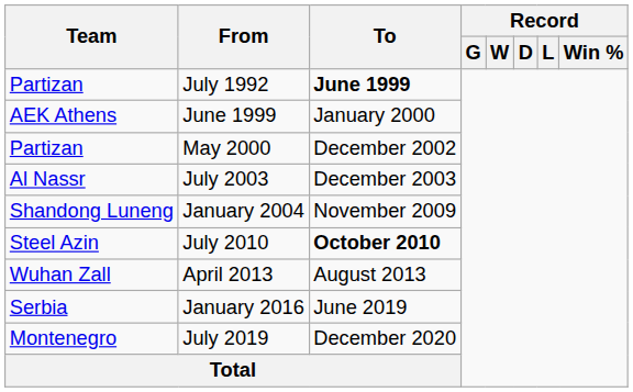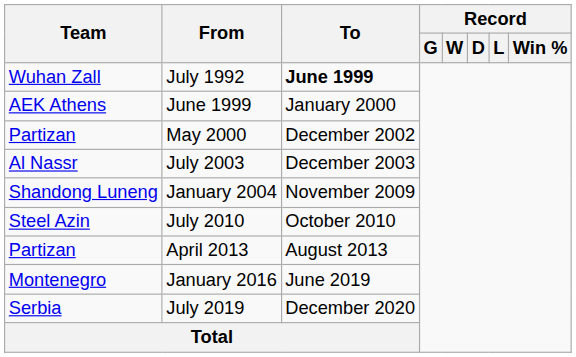 <table class="wikitable" style="text-align:center">
 <tr>
 <th rowspan="2">Team</th>
 <th rowspan="2">From</th>
 <th rowspan="2">To</th>
 <th colspan="5">Record</th>
 </tr>
 <tr>
 <th>G</th>
 <th>W</th>
 <th>D</th>
 <th>L</th>
 <th>Win %</th>
 </tr>
 <tr>
-<td align=left><a href='#'>Partizan</a></td>
+<td align=left><a href='#'>Wuhan Zall</a></td>
 <td align="left">July 1992</td>
 <td align="left"><strong>June 1999<br></strong></td>
 </tr>
 <tr>
 <td align=left><a href='#'>AEK Athens</a></td>
 <td align="left">June 1999</td>
 <td align="left">January 2000<br></td>
 </tr>
 <tr>
 <td align=left><a href='#'>Partizan</a></td>
 <td align="left">May 2000</td>
 <td align="left">December 2002<br></td>
 </tr>
 <tr>
 <td align=left><a href='#'>Al Nassr</a></td>
 <td align="left">July 2003</td>
 <td align="left">December 2003<br></td>
 </tr>
 <tr>
 <td align=left><a href='#'>Shandong Luneng</a></td>
 <td align="left">January 2004</td>
 <td align="left">November 2009<br></td>
 </tr>
 <tr>
 <td align=left><a href='#'>Steel Azin</a></td>
 <td align="left">July 2010</td>
-<td align="left"><strong>October 2010<br></strong></td>
+<td align="left">October 2010<br></td>
 </tr>
 <tr>
-<td align=left><a href='#'>Wuhan Zall</a></td>
+<td align=left><a href='#'>Partizan</a></td>
 <td align="left">April 2013</td>
 <td align="left">August 2013<br></td>
 </tr>
 <tr>
-<td align=left><a href='#'>Serbia</a></td>
+<td align=left><a href='#'>Montenegro</a></td>
 <td align="left">January 2016</td>
 <td align="left">June 2019<br></td>
 </tr>
 <tr>
-<td align=left><a href='#'>Montenegro</a></td>
+<td align=left><a href='#'>Serbia</a></td>
 <td align="left">July 2019</td>
 <td align="left">December 2020<br></td>
 </tr>
 <tr>
 <th colspan="3">Total<br></th>
 </tr>
 </table>
